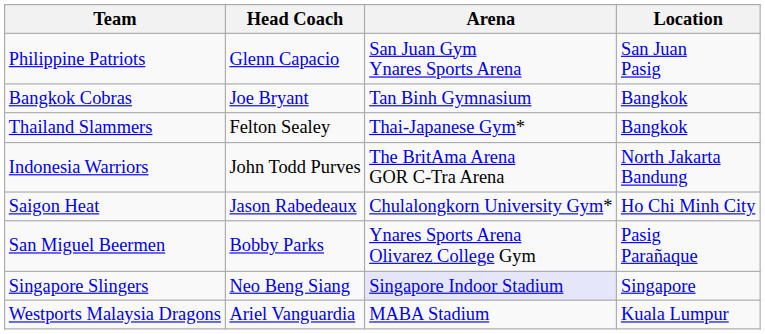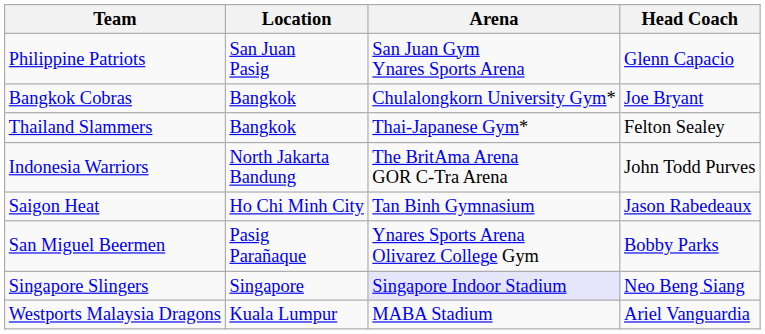 <table class=wikitable>
 <tr>
 <th>Team</th>
+<th>Location</th>
+<th>Arena</th>
 <th>Head Coach</th>
-<th>Arena</th>
-<th>Location</th>
 </tr>
 <tr>
 <td><a href='#'>Philippine Patriots</a></td>
+<td><a href='#'>San Juan</a><br><a href='#'>Pasig</a></td>
+<td><a href='#'>San Juan Gym</a><br><a href='#'>Ynares Sports Arena</a></td>
 <td> <a href='#'>Glenn Capacio</a></td>
-<td><a href='#'>San Juan Gym</a><br><a href='#'>Ynares Sports Arena</a></td>
-<td><a href='#'>San Juan</a><br><a href='#'>Pasig</a></td>
 </tr>
 <tr>
 <td><a href='#'>Bangkok Cobras</a></td>
+<td><a href='#'>Bangkok</a></td>
+<td><a href='#'>Chulalongkorn University Gym</a>*</td>
 <td> <a href='#'>Joe Bryant</a></td>
-<td><a href='#'>Tan Binh Gymnasium</a></td>
-<td><a href='#'>Bangkok</a></td>
 </tr>
 <tr>
 <td><a href='#'>Thailand Slammers</a></td>
+<td><a href='#'>Bangkok</a></td>
+<td><a href='#'>Thai-Japanese Gym</a>*</td>
 <td> Felton Sealey</td>
-<td><a href='#'>Thai-Japanese Gym</a>*</td>
-<td><a href='#'>Bangkok</a></td>
 </tr>
 <tr>
 <td><a href='#'>Indonesia Warriors</a></td>
+<td><a href='#'>North Jakarta</a><br><a href='#'>Bandung</a></td>
+<td><a href='#'>The BritAma Arena</a><br>GOR C-Tra Arena</td>
 <td> John Todd Purves</td>
-<td><a href='#'>The BritAma Arena</a><br>GOR C-Tra Arena</td>
-<td><a href='#'>North Jakarta</a><br><a href='#'>Bandung</a></td>
 </tr>
 <tr>
 <td><a href='#'>Saigon Heat</a></td>
+<td><a href='#'>Ho Chi Minh City</a></td>
+<td><a href='#'>Tan Binh Gymnasium</a></td>
 <td> <a href='#'>Jason Rabedeaux</a></td>
-<td><a href='#'>Chulalongkorn University Gym</a>*</td>
-<td><a href='#'>Ho Chi Minh City</a></td>
 </tr>
 <tr>
 <td><a href='#'>San Miguel Beermen</a></td>
+<td><a href='#'>Pasig</a><br><a href='#'>Parañaque</a></td>
+<td><a href='#'>Ynares Sports Arena</a><br><a href='#'>Olivarez College</a> Gym</td>
 <td> <a href='#'>Bobby Parks</a></td>
-<td><a href='#'>Ynares Sports Arena</a><br><a href='#'>Olivarez College</a> Gym</td>
-<td><a href='#'>Pasig</a><br><a href='#'>Parañaque</a></td>
 </tr>
 <tr>
 <td><a href='#'>Singapore Slingers</a></td>
+<td><a href='#'>Singapore</a></td>
+<td style="background: lavender;"><a href='#'>Singapore Indoor Stadium</a></td>
 <td> <a href='#'>Neo Beng Siang</a></td>
-<td style="background: lavender;"><a href='#'>Singapore Indoor Stadium</a></td>
-<td><a href='#'>Singapore</a></td>
 </tr>
 <tr>
 <td><a href='#'>Westports Malaysia Dragons</a></td>
+<td><a href='#'>Kuala Lumpur</a></td>
+<td><a href='#'>MABA Stadium</a></td>
 <td> <a href='#'>Ariel Vanguardia</a></td>
-<td><a href='#'>MABA Stadium</a></td>
-<td><a href='#'>Kuala Lumpur</a></td>
 </tr>
 </table>
